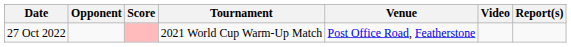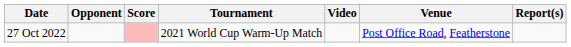 <table class=wikitable>
 <tr>
 <th>Date</th>
 <th>Opponent</th>
 <th>Score</th>
 <th>Tournament</th>
+<th>Video</th>
 <th>Venue</th>
-<th>Video</th>
 <th>Report(s)</th>
 </tr>
 <tr>
 <td>27 Oct 2022</td>
 <td></td>
 <td bgcolor="#FFBBBB"></td>
 <td>2021 World Cup Warm-Up Match</td>
+<td align=center></td>
 <td> <a href='#'>Post Office Road</a>, <a href='#'>Featherstone</a></td>
-<td align=center></td>
 <td align=center></td>
 </tr>
 </table>
